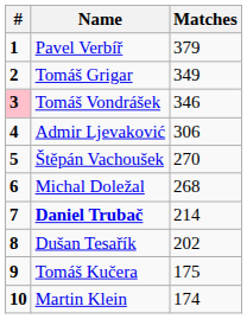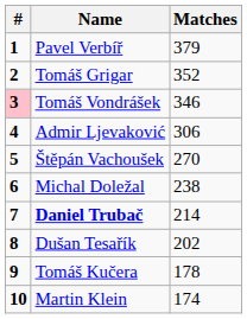 <table class="wikitable">
 <tr>
 <th>#</th>
 <th>Name</th>
 <th>Matches</th>
 </tr>
 <tr>
 <td><strong>1</strong></td>
 <td> <a href='#'>Pavel Verbíř</a></td>
 <td>379</td>
 </tr>
 <tr>
 <td><strong>2</strong></td>
 <td> <a href='#'>Tomáš Grigar</a></td>
-<td>349</td>
+<td>352</td>
 </tr>
 <tr>
 <td style="background: pink;"><strong>3</strong></td>
 <td> <a href='#'>Tomáš Vondrášek</a></td>
 <td>346</td>
 </tr>
 <tr>
 <td><strong>4</strong></td>
 <td> <a href='#'>Admir Ljevaković</a></td>
 <td>306</td>
 </tr>
 <tr>
 <td><strong>5</strong></td>
 <td> <a href='#'>Štěpán Vachoušek</a></td>
 <td>270</td>
 </tr>
 <tr>
 <td><strong>6</strong></td>
 <td> <a href='#'>Michal Doležal</a></td>
-<td>268</td>
+<td>238</td>
 </tr>
 <tr>
 <td><strong>7</strong></td>
 <td> <strong><a href='#'>Daniel Trubač</a></strong></td>
 <td>214</td>
 </tr>
 <tr>
 <td><strong>8</strong></td>
 <td> <a href='#'>Dušan Tesařík</a></td>
 <td>202</td>
 </tr>
 <tr>
 <td><strong>9</strong></td>
 <td> <a href='#'>Tomáš Kučera</a></td>
-<td>175</td>
+<td>178</td>
 </tr>
 <tr>
 <td><strong>10</strong></td>
 <td> <a href='#'>Martin Klein</a></td>
 <td>174</td>
 </tr>
 </table>
